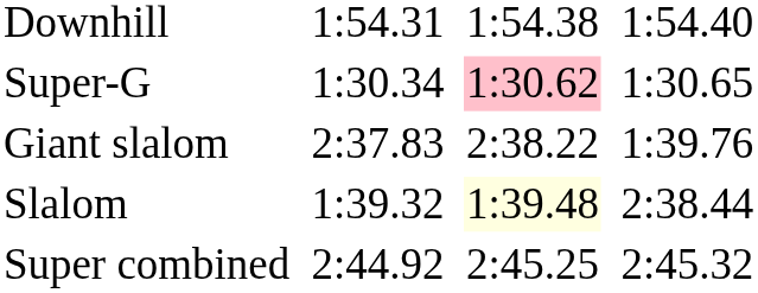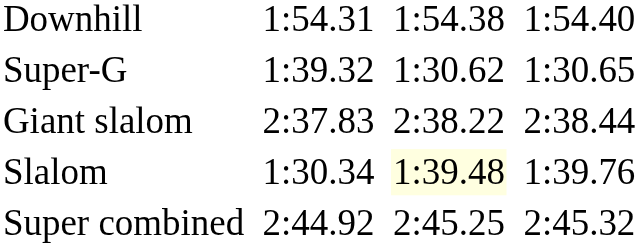 <table>
 <tr valign="top">
 <td>Downhill<br></td>
 <td></td>
 <td>1:54.31</td>
 <td></td>
 <td>1:54.38</td>
 <td></td>
 <td>1:54.40</td>
 </tr>
 <tr valign="top">
 <td>Super-G<br></td>
 <td></td>
-<td>1:30.34</td>
+<td>1:39.32</td>
 <td></td>
-<td style="background: pink;">1:30.62</td>
+<td>1:30.62</td>
 <td></td>
 <td>1:30.65</td>
 </tr>
 <tr valign="top">
 <td>Giant slalom<br></td>
 <td></td>
 <td>2:37.83</td>
 <td></td>
 <td>2:38.22</td>
 <td></td>
-<td>1:39.76</td>
+<td>2:38.44</td>
 </tr>
 <tr valign="top">
 <td>Slalom<br></td>
 <td></td>
-<td>1:39.32</td>
+<td>1:30.34</td>
 <td></td>
 <td style="background: lightyellow;">1:39.48</td>
 <td></td>
-<td>2:38.44</td>
+<td>1:39.76</td>
 </tr>
 <tr valign="top">
 <td>Super combined<br></td>
 <td></td>
 <td>2:44.92</td>
 <td></td>
 <td>2:45.25</td>
 <td></td>
 <td>2:45.32</td>
 </tr>
 </table>
